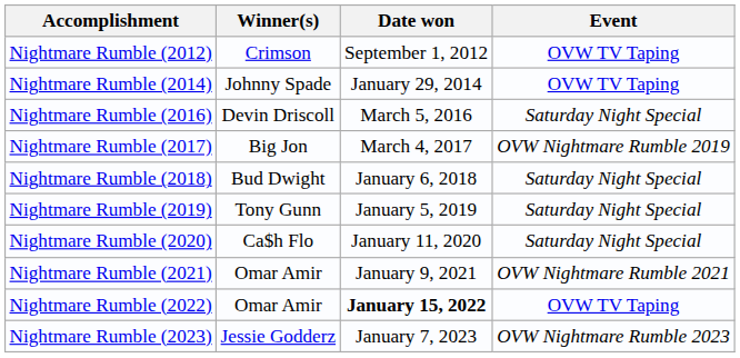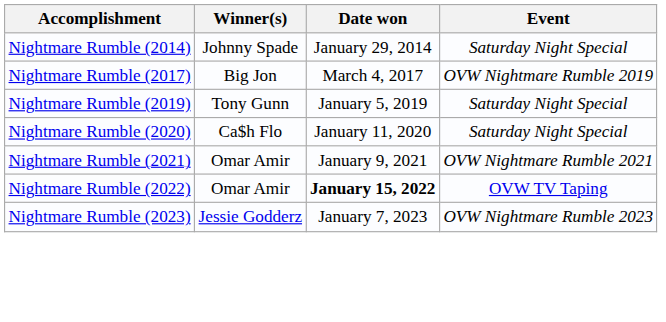 <table class="wikitable" style="background:#fcfdff; font-size:95%; text-align: center;">
 <tr>
 <th>Accomplishment</th>
 <th>Winner(s)</th>
 <th>Date won</th>
 <th>Event</th>
 </tr>
 <tr>
-<td><a href='#'>Nightmare Rumble (2012)</a></td>
-<td><a href='#'>Crimson</a></td>
-<td>September 1, 2012</td>
-<td><a href='#'>OVW TV Taping</a></td>
-</tr>
-<tr>
 <td><a href='#'>Nightmare Rumble (2014)</a></td>
 <td>Johnny Spade</td>
 <td>January 29, 2014</td>
-<td><a href='#'>OVW TV Taping</a></td>
-</tr>
-<tr>
-<td><a href='#'>Nightmare Rumble (2016)</a></td>
-<td>Devin Driscoll</td>
-<td>March 5, 2016</td>
 <td><em>Saturday Night Special</em></td>
 </tr>
 <tr>
 <td><a href='#'>Nightmare Rumble (2017)</a></td>
 <td>Big Jon</td>
 <td>March 4, 2017</td>
 <td><em>OVW Nightmare Rumble 2019</em></td>
-</tr>
-<tr>
-<td><a href='#'>Nightmare Rumble (2018)</a></td>
-<td>Bud Dwight</td>
-<td>January 6, 2018</td>
-<td><em>Saturday Night Special</em></td>
 </tr>
 <tr>
 <td><a href='#'>Nightmare Rumble (2019)</a></td>
 <td>Tony Gunn</td>
 <td>January 5, 2019</td>
 <td><em>Saturday Night Special</em></td>
 </tr>
 <tr>
 <td><a href='#'>Nightmare Rumble (2020)</a></td>
 <td>Ca$h Flo</td>
 <td>January 11, 2020</td>
 <td><em>Saturday Night Special</em></td>
 </tr>
 <tr>
 <td><a href='#'>Nightmare Rumble (2021)</a></td>
 <td>Omar Amir</td>
 <td>January 9, 2021</td>
 <td><em>OVW Nightmare Rumble 2021</em></td>
 </tr>
 <tr>
 <td><a href='#'>Nightmare Rumble (2022)</a></td>
 <td>Omar Amir</td>
 <td><strong>January 15, 2022</strong></td>
 <td><a href='#'>OVW TV Taping</a></td>
 </tr>
 <tr>
 <td><a href='#'>Nightmare Rumble (2023)</a></td>
 <td><a href='#'>Jessie Godderz</a></td>
 <td>January 7, 2023</td>
 <td><em>OVW Nightmare Rumble 2023</em></td>
 </tr>
 </table>
